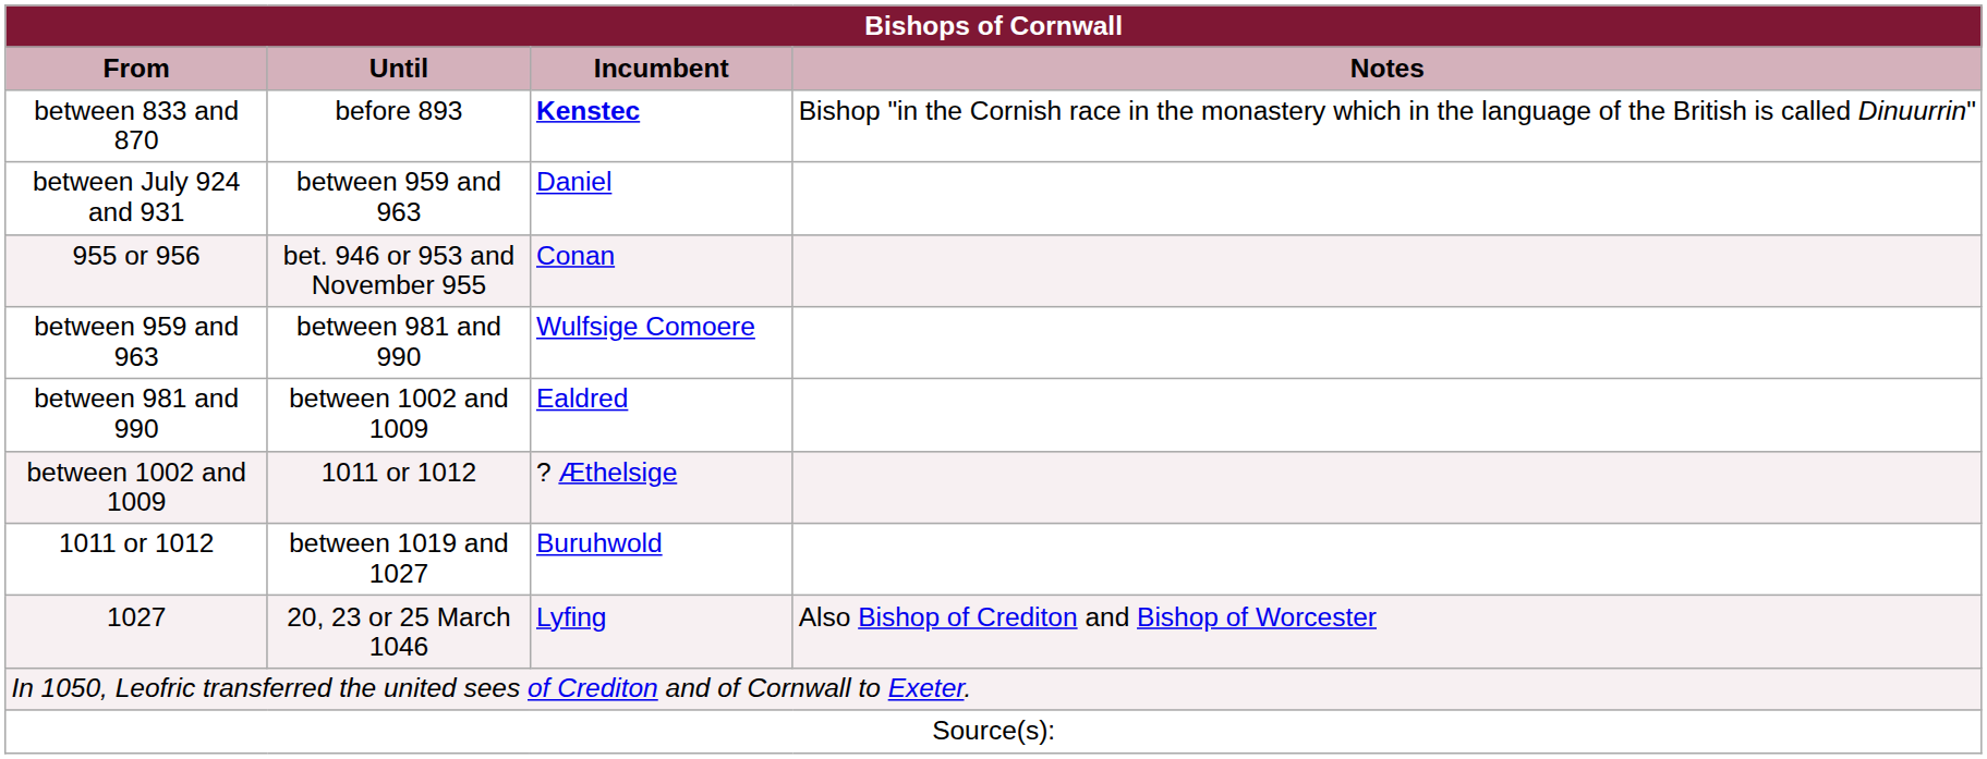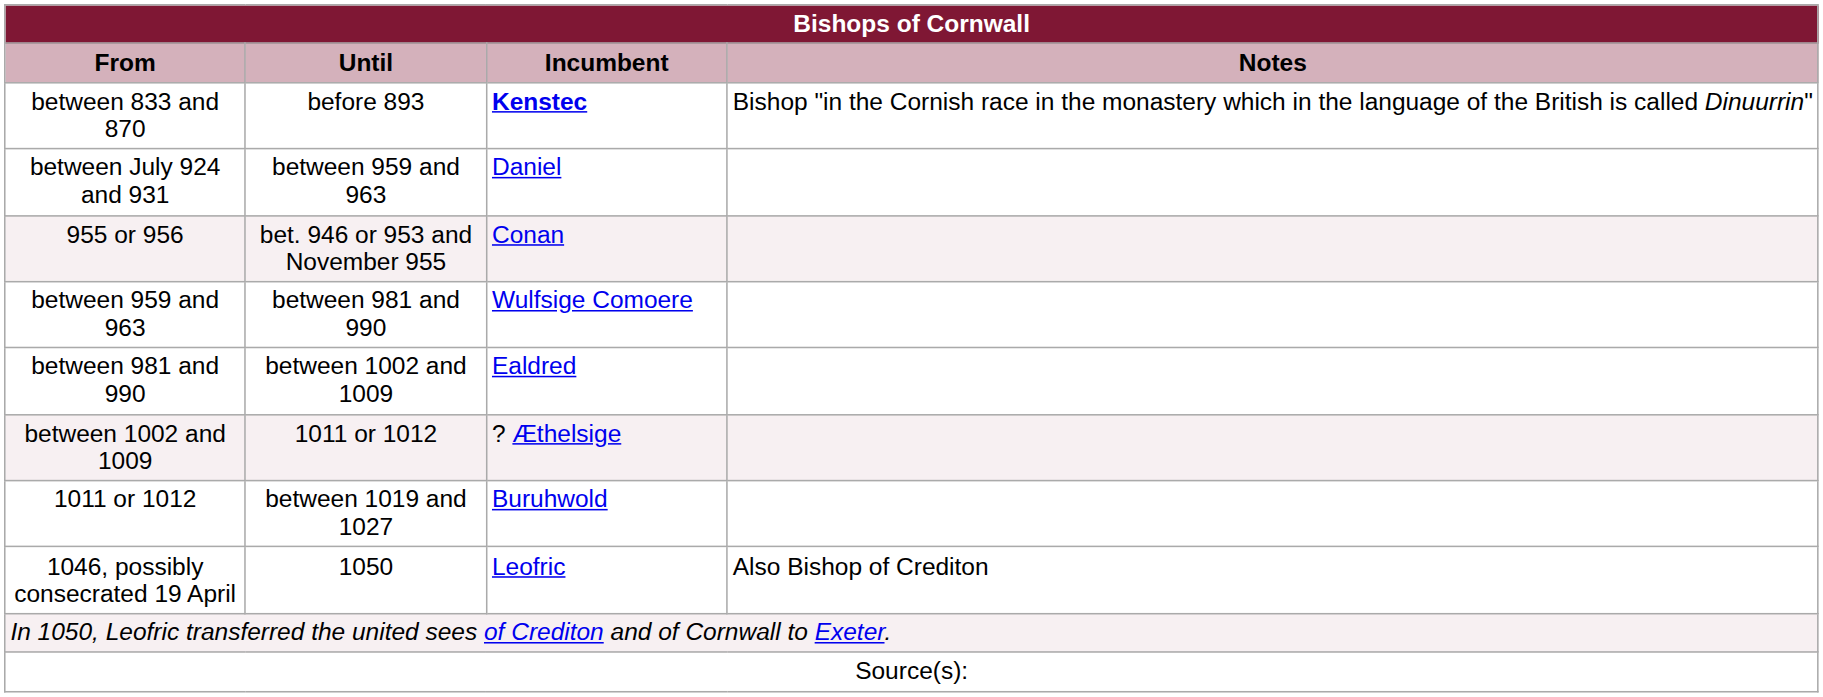 <table class="wikitable">
 <tr>
 <th colspan="4" style="background-color: #7F1734; color: white;">Bishops of Cornwall</th>
 </tr>
 <tr valign=center>
 <th style="background-color:#D4B1BB" width=150pt>From</th>
 <th style="background-color:#D4B1BB" width=150pt>Until</th>
 <th style="background-color:#D4B1BB" width=150pt>Incumbent</th>
 <th style="background-color:#D4B1BB">Notes</th>
 </tr>
 <tr valign=top bgcolor="white">
 <td align=center>between 833 and 870</td>
 <td align=center>before 893</td>
 <td><strong><a href='#'>Kenstec</a></strong></td>
 <td>Bishop "in the Cornish race in the monastery which in the language of the British is called <em>Dinuurrin</em>"</td>
 </tr>
 <tr valign=top bgcolor="white">
 <td align=center>between July 924 and 931</td>
 <td align=center>between 959 and 963</td>
 <td><a href='#'>Daniel</a></td>
 <td></td>
 </tr>
 <tr valign=top bgcolor="#F7F0F2">
 <td align=center>955 or 956</td>
 <td align=center>bet. 946 or 953 and November 955</td>
 <td><a href='#'>Conan</a></td>
 <td></td>
 </tr>
 <tr valign=top bgcolor="white">
 <td align=center>between 959 and 963</td>
 <td align=center>between 981 and 990</td>
 <td><a href='#'>Wulfsige Comoere</a></td>
 <td></td>
 </tr>
 <tr valign=top bgcolor="white">
 <td align=center>between 981 and 990</td>
 <td align=center>between 1002 and 1009</td>
 <td><a href='#'>Ealdred</a></td>
 <td></td>
 </tr>
 <tr valign=top bgcolor="#F7F0F2">
 <td align=center>between 1002 and 1009</td>
 <td align=center>1011 or 1012</td>
 <td>? <a href='#'>Æthelsige</a></td>
 <td></td>
 </tr>
 <tr valign=top bgcolor="white">
 <td align=center>1011 or 1012</td>
 <td align=center>between 1019 and 1027</td>
 <td><a href='#'>Buruhwold</a></td>
 <td></td>
 </tr>
-<tr valign=top bgcolor="#F7F0F2">
-<td align=center>1027</td>
-<td align=center>20, 23 or 25 March 1046</td>
-<td><a href='#'>Lyfing</a></td>
-<td>Also <a href='#'>Bishop of Crediton</a> and <a href='#'>Bishop of Worcester</a></td>
+<tr valign=top bgcolor="white">
+<td align=center>1046, possibly consecrated 19 April</td>
+<td align=center>1050</td>
+<td><a href='#'>Leofric</a></td>
+<td>Also Bishop of Crediton</td>
 </tr>
 <tr valign=top bgcolor="#F7F0F2">
 <td colspan="4"><em>In 1050, Leofric transferred the united sees <a href='#'>of Crediton</a> and of Cornwall to <a href='#'>Exeter</a>.</em></td>
 </tr>
 <tr valign=top bgcolor="white">
 <td align=center colspan="4">Source(s): </td>
 </tr>
 </table>
